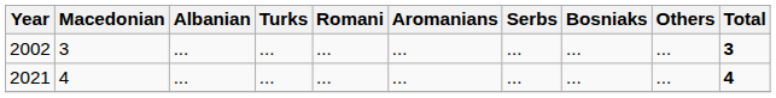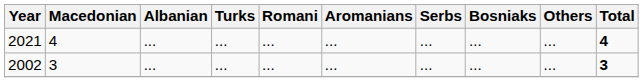 <table class="wikitable">
 <tr>
 <th>Year</th>
 <th>Macedonian</th>
 <th>Albanian</th>
 <th>Turks</th>
 <th>Romani</th>
 <th>Aromanians</th>
 <th>Serbs</th>
 <th>Bosniaks</th>
 <th><abbr>Others</abbr></th>
 <th>Total</th>
 </tr>
 <tr>
+<td>2021</td>
+<td>4</td>
+<td>...</td>
+<td>...</td>
+<td>...</td>
+<td>...</td>
+<td>...</td>
+<td>...</td>
+<td>...</td>
+<td><strong>4</strong></td>
+</tr>
+<tr>
 <td>2002</td>
 <td>3</td>
 <td>...</td>
 <td>...</td>
 <td>...</td>
 <td>...</td>
 <td>...</td>
 <td>...</td>
 <td>...</td>
 <td><strong>3</strong></td>
 </tr>
 <tr>
-<td>2021</td>
-<td>4</td>
-<td>...</td>
-<td>...</td>
-<td>...</td>
-<td>...</td>
-<td>...</td>
-<td>...</td>
-<td>...</td>
-<td><strong>4</strong></td>
-</tr>
-<tr>
 </tr>
 </table>
